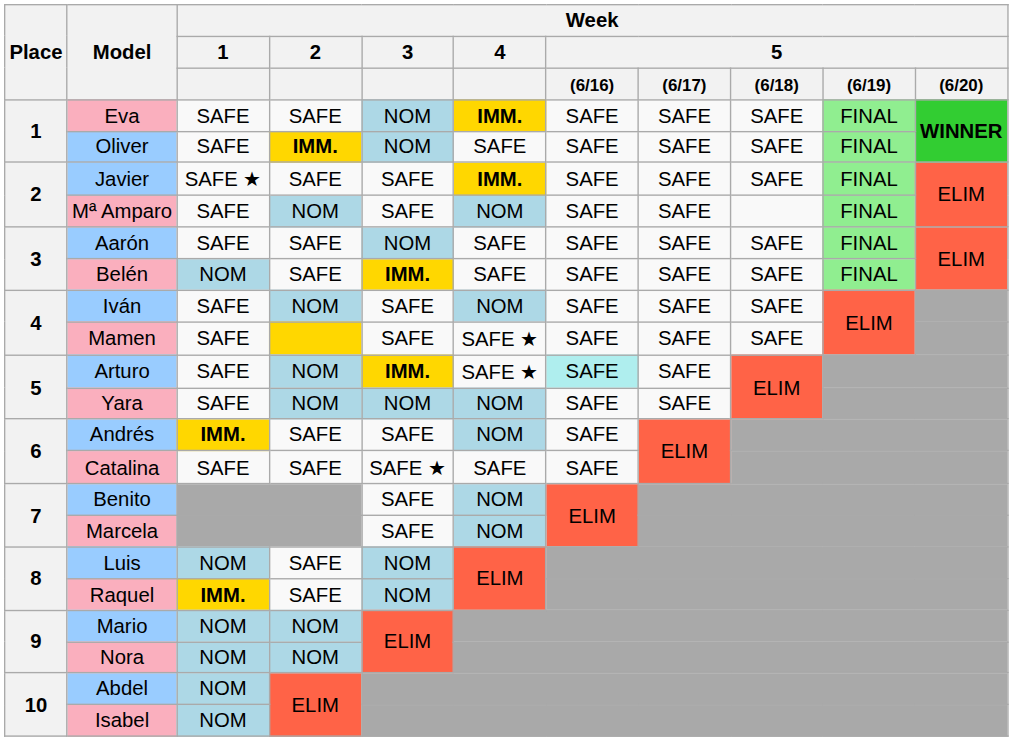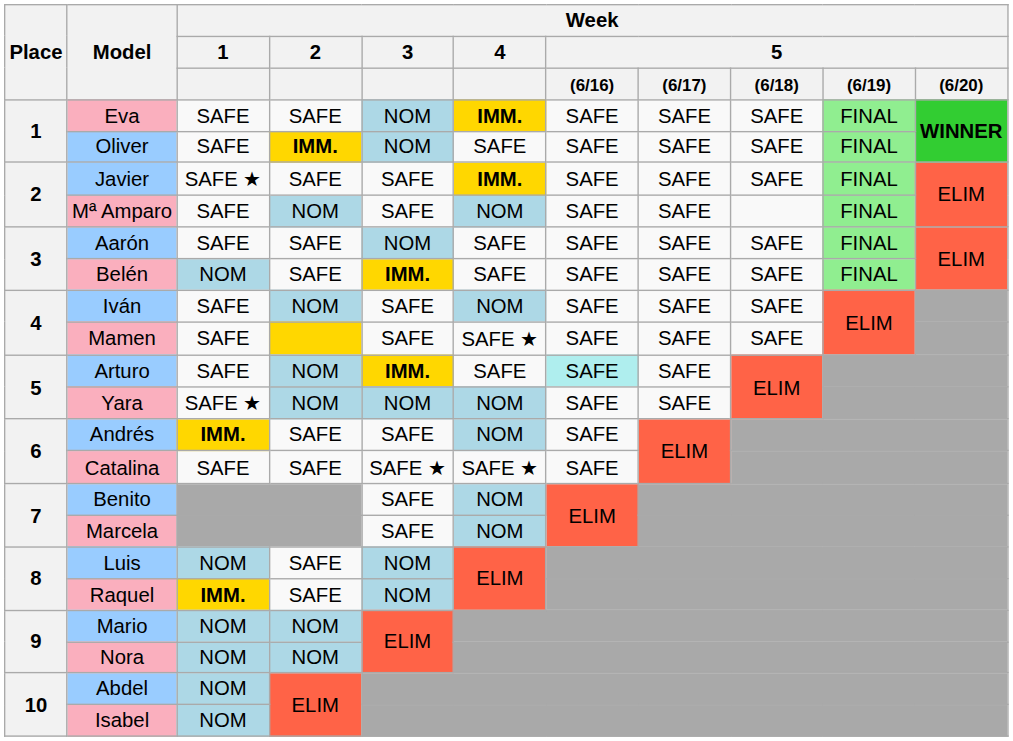 <table class="wikitable" style="text-align:center; font-size:92%">
 <tr>
 <th rowspan="3">Place</th>
 <th rowspan="3">Model</th>
 <th colspan="9">Week</th>
 </tr>
 <tr>
 <th width="60">1</th>
 <th width="60">2</th>
 <th width="60">3</th>
 <th width="60">4</th>
 <th colspan="5">5</th>
 </tr>
 <tr>
 <th><small></small></th>
 <th><small></small></th>
 <th><small></small></th>
 <th><small></small></th>
 <th><small>(6/16)</small></th>
 <th><small>(6/17)</small></th>
 <th><small>(6/18)</small></th>
 <th><small>(6/19)</small></th>
 <th><small>(6/20)</small></th>
 </tr>
 <tr>
 <th rowspan=2>1</th>
 <td style="background:#faafbe">Eva</td>
 <td>SAFE</td>
 <td>SAFE</td>
 <td style="background:lightblue">NOM</td>
 <td style="background:gold"><strong>IMM.</strong></td>
 <td>SAFE</td>
 <td>SAFE</td>
 <td>SAFE</td>
 <td style="background:lightgreen">FINAL</td>
 <td rowspan=2 style="background:limegreen"><strong>WINNER</strong></td>
 </tr>
 <tr>
 <td style="background:#9cf;">Oliver</td>
 <td>SAFE</td>
 <td style="background:gold"><strong>IMM.</strong></td>
 <td style="background:lightblue">NOM</td>
 <td>SAFE</td>
 <td>SAFE</td>
 <td>SAFE</td>
 <td>SAFE</td>
 <td style="background:lightgreen">FINAL</td>
 </tr>
 <tr>
 <th rowspan=2>2</th>
 <td style="background:#9cf;">Javier</td>
 <td>SAFE ★</td>
 <td>SAFE</td>
 <td>SAFE</td>
 <td style="background:gold"><strong>IMM.</strong></td>
 <td>SAFE</td>
 <td>SAFE</td>
 <td>SAFE</td>
 <td style="background:lightgreen">FINAL</td>
 <td rowspan=2 width="60" style="background:tomato">ELIM</td>
 </tr>
 <tr>
 <td style="background:#faafbe">Mª Amparo</td>
 <td>SAFE</td>
 <td style="background:lightblue">NOM</td>
 <td>SAFE</td>
 <td style="background:lightblue">NOM</td>
 <td>SAFE</td>
 <td>SAFE</td>
 <td></td>
 <td style="background:lightgreen">FINAL</td>
 </tr>
 <tr>
 <th rowspan=2>3</th>
 <td style="background:#9cf;">Aarón</td>
 <td>SAFE</td>
 <td>SAFE</td>
 <td style="background:lightblue">NOM</td>
 <td>SAFE</td>
 <td>SAFE</td>
 <td>SAFE</td>
 <td>SAFE</td>
 <td style="background:lightgreen">FINAL</td>
 <td rowspan=2 width="60" style="background:tomato">ELIM</td>
 </tr>
 <tr>
 <td style="background:#faafbe">Belén</td>
 <td style="background:lightblue">NOM</td>
 <td>SAFE</td>
 <td style="background:gold"><strong>IMM.</strong></td>
 <td>SAFE</td>
 <td>SAFE</td>
 <td>SAFE</td>
 <td>SAFE</td>
 <td style="background:lightgreen">FINAL</td>
 </tr>
 <tr>
 <th rowspan=2>4</th>
 <td style="background:#9cf;">Iván</td>
 <td>SAFE</td>
 <td style="background:lightblue">NOM</td>
 <td>SAFE</td>
 <td style="background:lightblue">NOM</td>
 <td>SAFE</td>
 <td>SAFE</td>
 <td>SAFE</td>
 <td rowspan=2 width="60" style="background:tomato">ELIM</td>
 <td style="background:darkgray"></td>
 </tr>
 <tr>
 <td style="background:#faafbe">Mamen</td>
 <td>SAFE</td>
 <td style="background:gold"><strong></strong></td>
 <td>SAFE</td>
 <td>SAFE ★</td>
 <td>SAFE</td>
 <td>SAFE</td>
 <td>SAFE</td>
 <td style="background:darkgray"></td>
 </tr>
 <tr>
 <th rowspan=2>5</th>
 <td style="background:#9cf;">Arturo</td>
 <td>SAFE</td>
 <td style="background:lightblue">NOM</td>
 <td style="background:gold"><strong>IMM.</strong></td>
-<td>SAFE ★</td>
+<td>SAFE</td>
 <td style="background: paleturquoise;">SAFE</td>
 <td>SAFE</td>
 <td rowspan=2 width="60" style="background:tomato">ELIM</td>
 <td style="background:darkgray" colspan="2"></td>
 </tr>
 <tr>
 <td style="background:#faafbe">Yara</td>
-<td>SAFE</td>
+<td>SAFE ★</td>
 <td style="background:lightblue">NOM</td>
 <td style="background:lightblue">NOM</td>
 <td style="background:lightblue">NOM</td>
 <td>SAFE</td>
 <td>SAFE</td>
 <td style="background:darkgray" colspan="2"></td>
 </tr>
 <tr>
 <th rowspan=2>6</th>
 <td style="background:#9cf;">Andrés</td>
 <td style="background:gold"><strong>IMM.</strong></td>
 <td>SAFE</td>
 <td>SAFE</td>
 <td style="background:lightblue">NOM</td>
 <td>SAFE</td>
 <td rowspan=2 width="60" style="background:tomato">ELIM</td>
 <td style="background:darkgray" colspan="3"></td>
 </tr>
 <tr>
 <td style="background:#faafbe">Catalina</td>
 <td>SAFE</td>
 <td>SAFE</td>
 <td>SAFE ★</td>
-<td>SAFE</td>
+<td>SAFE ★</td>
 <td>SAFE</td>
 <td style="background:darkgray" colspan="3"></td>
 </tr>
 <tr>
 <th rowspan=2>7</th>
 <td style="background:#9cf;">Benito</td>
 <td style="background:darkgray" colspan="2"></td>
 <td>SAFE</td>
 <td style="background:lightblue">NOM</td>
 <td rowspan=2 width="60" style="background:tomato">ELIM</td>
 <td style="background:darkgray" colspan="4"></td>
 </tr>
 <tr>
 <td style="background:#faafbe">Marcela</td>
 <td style="background:darkgray" colspan="2"></td>
 <td>SAFE</td>
 <td style="background:lightblue">NOM</td>
 <td style="background:darkgray" colspan="4"></td>
 </tr>
 <tr>
 <th rowspan=2>8</th>
 <td style="background:#9cf;">Luis</td>
 <td style="background:lightblue">NOM</td>
 <td>SAFE</td>
 <td style="background:lightblue">NOM</td>
 <td rowspan=2 style="background:tomato">ELIM</td>
 <td style="background:darkgray" colspan="5"></td>
 </tr>
 <tr>
 <td style="background:#faafbe">Raquel</td>
 <td style="background:gold"><strong>IMM.</strong></td>
 <td>SAFE</td>
 <td style="background:lightblue">NOM</td>
 <td style="background:darkgray" colspan="5"></td>
 </tr>
 <tr>
 <th rowspan=2>9</th>
 <td style="background:#9cf;">Mario</td>
 <td style="background:lightblue">NOM</td>
 <td style="background:lightblue">NOM</td>
 <td rowspan=2 style="background:tomato">ELIM</td>
 <td style="background:darkgray" colspan="6"></td>
 </tr>
 <tr>
 <td style="background:#faafbe">Nora</td>
 <td style="background:lightblue">NOM</td>
 <td style="background:lightblue">NOM</td>
 <td style="background:darkgray" colspan="6"></td>
 </tr>
 <tr>
 <th rowspan=2>10</th>
 <td style="background:#9cf;">Abdel</td>
 <td style="background:lightblue">NOM</td>
 <td rowspan=2 style="background:tomato">ELIM</td>
 <td style="background:darkgray" colspan="7"></td>
 </tr>
 <tr>
 <td style="background:#faafbe">Isabel</td>
 <td style="background:lightblue">NOM</td>
 <td style="background:darkgray" colspan="7"></td>
 </tr>
 </table>
